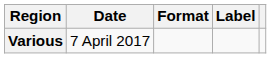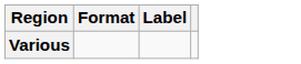 <table class="wikitable plainrowheaders">
 <tr>
 <th scope="col">Region</th>
-<th scope="col">Date</th>
 <th scope="col">Format</th>
 <th scope="col">Label</th>
 <th scope="col"></th>
 </tr>
 <tr>
 <th scope="row">Various</th>
-<td>7 April 2017</td>
 <td></td>
 <td></td>
 <td><br></td>
 </tr>
 </table>
